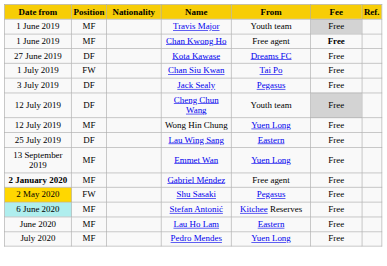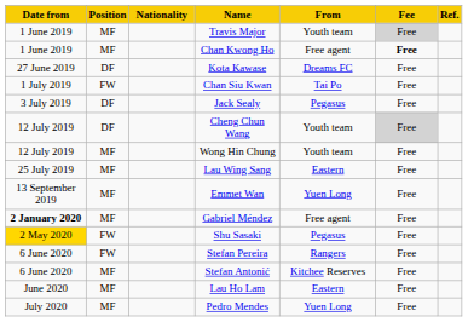 <table class="wikitable"  style="text-align:center; font-size:90%;">
 <tr>
 <th style="background:#f7cd06; color:#000000; width:130px;">Date from</th>
 <th style="background:#f7cd06; color:#000000; width:50px;">Position</th>
 <th style="background:#f7cd06; color:#000000; width:90px;">Nationality</th>
 <th style="background:#f7cd06; color:#000000; width:150px;">Name</th>
 <th style="background:#f7cd06; color:#000000; width:170px;">From</th>
 <th style="background:#f7cd06; color:#000000; width:110px;">Fee</th>
 <th style="background:#f7cd06; color:#000000; width:25px;">Ref.</th>
 </tr>
 <tr>
 <td>1 June 2019</td>
 <td>MF</td>
 <td></td>
 <td><a href='#'>Travis Major</a></td>
 <td>Youth team</td>
 <td style="background: lightgrey;">Free</td>
 <td></td>
 </tr>
 <tr>
 <td>1 June 2019</td>
 <td>MF</td>
 <td></td>
 <td><a href='#'>Chan Kwong Ho</a></td>
 <td>Free agent</td>
 <td><strong>Free</strong></td>
 <td></td>
 </tr>
 <tr>
 <td>27 June 2019</td>
 <td>DF</td>
 <td></td>
 <td><a href='#'>Kota Kawase</a></td>
 <td><a href='#'>Dreams FC</a></td>
 <td>Free</td>
 <td></td>
 </tr>
 <tr>
 <td>1 July 2019</td>
 <td>FW</td>
 <td></td>
 <td><a href='#'>Chan Siu Kwan</a></td>
 <td><a href='#'>Tai Po</a></td>
 <td>Free</td>
 <td></td>
 </tr>
 <tr>
 <td>3 July 2019</td>
 <td>DF</td>
 <td></td>
 <td><a href='#'>Jack Sealy</a></td>
 <td><a href='#'>Pegasus</a></td>
 <td>Free</td>
 <td></td>
 </tr>
 <tr>
 <td>12 July 2019</td>
 <td>DF</td>
 <td></td>
 <td><a href='#'>Cheng Chun Wang</a></td>
 <td>Youth team</td>
 <td style="background: lightgrey;">Free</td>
 <td></td>
 </tr>
 <tr>
 <td>12 July 2019</td>
 <td>MF</td>
 <td></td>
 <td>Wong Hin Chung</td>
-<td><a href='#'>Yuen Long</a></td>
+<td>Youth team</td>
 <td>Free</td>
 <td></td>
 </tr>
 <tr>
 <td>25 July 2019</td>
-<td>DF</td>
+<td>MF</td>
 <td></td>
 <td><a href='#'>Lau Wing Sang</a></td>
 <td><a href='#'>Eastern</a></td>
 <td>Free</td>
 <td></td>
 </tr>
 <tr>
 <td>13 September 2019</td>
 <td>MF</td>
 <td></td>
 <td><a href='#'>Emmet Wan</a></td>
 <td><a href='#'>Yuen Long</a></td>
 <td>Free</td>
 <td></td>
 </tr>
 <tr>
 <td><strong>2 January 2020</strong></td>
 <td>MF</td>
 <td></td>
 <td><a href='#'>Gabriel Méndez</a></td>
 <td>Free agent</td>
 <td>Free</td>
 <td></td>
 </tr>
 <tr>
 <td style="background: gold;">2 May 2020</td>
 <td>FW</td>
 <td></td>
 <td><a href='#'>Shu Sasaki</a></td>
 <td><a href='#'>Pegasus</a></td>
 <td>Free</td>
 <td></td>
 </tr>
 <tr>
-<td style="background: paleturquoise;">6 June 2020</td>
+<td>6 June 2020</td>
+<td>FW</td>
+<td></td>
+<td><a href='#'>Stefan Pereira</a></td>
+<td><a href='#'>Rangers</a></td>
+<td>Free</td>
+<td></td>
+</tr>
+<tr>
+<td>6 June 2020</td>
 <td>MF</td>
 <td>  </td>
 <td><a href='#'>Stefan Antonić</a></td>
 <td><a href='#'>Kitchee</a> Reserves</td>
 <td>Free</td>
 <td></td>
 </tr>
 <tr>
 <td>June 2020</td>
 <td>MF</td>
 <td></td>
 <td><a href='#'>Lau Ho Lam</a></td>
 <td><a href='#'>Eastern</a></td>
 <td>Free</td>
 <td></td>
 </tr>
 <tr>
 <td>July 2020</td>
 <td>MF</td>
 <td></td>
 <td><a href='#'>Pedro Mendes</a></td>
 <td><a href='#'>Yuen Long</a></td>
 <td>Free</td>
 <td></td>
 </tr>
 </table>
